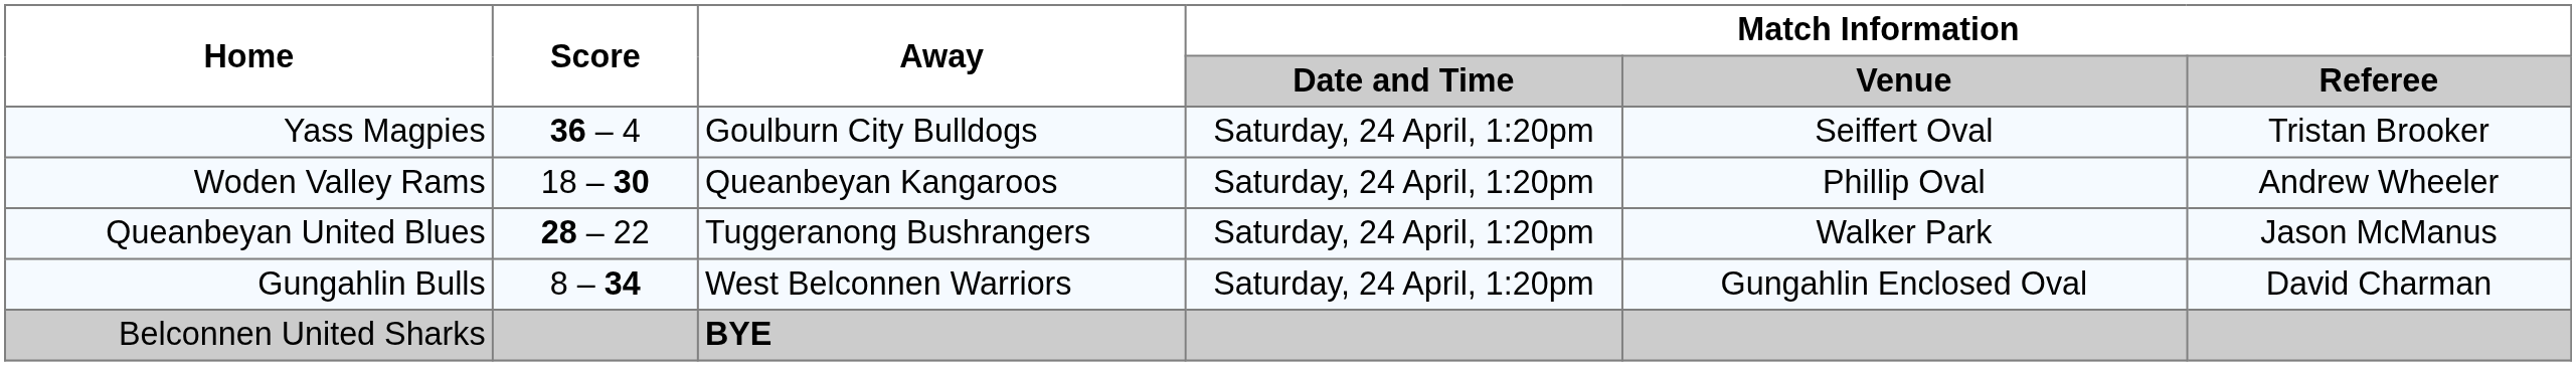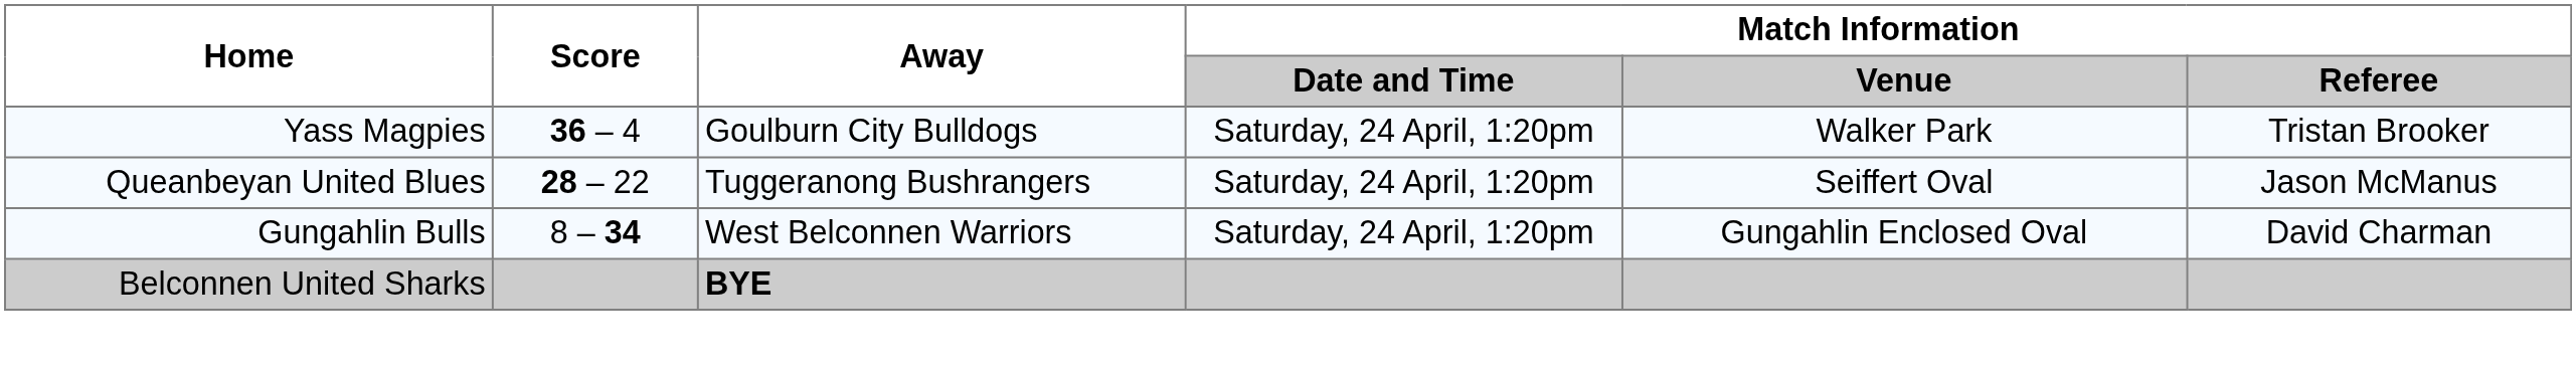 <table border="1" cellpadding="3" cellspacing="0" width="100%" style="border-collapse:collapse;  text-align:center;">
 <tr>
 <th rowspan="2" width="19%">Home</th>
 <th rowspan="2" width="8%">Score</th>
 <th rowspan="2" width="19%">Away</th>
 <th colspan="3">Match Information</th>
 </tr>
 <tr bgcolor="#CCCCCC">
 <th width="17%">Date and Time</th>
 <th width="22%">Venue</th>
 <th width="50%">Referee</th>
 </tr>
 <tr style="text-align:center; background:#f5faff;">
 <td align="right">Yass Magpies </td>
 <td><strong>36</strong> – 4</td>
 <td align="left"> Goulburn City Bulldogs</td>
 <td>Saturday, 24 April, 1:20pm</td>
-<td>Seiffert Oval</td>
+<td>Walker Park</td>
 <td>Tristan Brooker</td>
-</tr>
-<tr style="text-align:center; background:#f5faff;">
-<td align="right">Woden Valley Rams </td>
-<td>18 – <strong>30</strong></td>
-<td align="left"> Queanbeyan Kangaroos</td>
-<td>Saturday, 24 April, 1:20pm</td>
-<td>Phillip Oval</td>
-<td>Andrew Wheeler</td>
 </tr>
 <tr style="text-align:center; background:#f5faff;">
 <td align="right">Queanbeyan United Blues </td>
 <td><strong>28</strong> – 22</td>
 <td align="left"> Tuggeranong Bushrangers</td>
 <td>Saturday, 24 April, 1:20pm</td>
-<td>Walker Park</td>
+<td>Seiffert Oval</td>
 <td>Jason McManus</td>
 </tr>
 <tr style="text-align:center; background:#f5faff;">
 <td align="right">Gungahlin Bulls </td>
 <td>8 – <strong>34</strong></td>
 <td align="left"> West Belconnen Warriors</td>
 <td>Saturday, 24 April, 1:20pm</td>
 <td>Gungahlin Enclosed Oval</td>
 <td>David Charman</td>
 </tr>
 <tr style="text-align:center; background:#CCCCCC;">
 <td align="right">Belconnen United Sharks </td>
 <td></td>
 <td align="left"><strong>BYE</strong></td>
 <td></td>
 <td></td>
 <td></td>
 </tr>
 </table>
